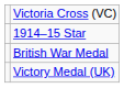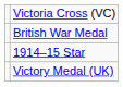 <table class="wikitable">
 <tr>
 <td></td>
 <td><a href='#'>Victoria Cross</a> (VC)</td>
 </tr>
 <tr>
 <td></td>
-<td><a href='#'>1914–15 Star</a></td>
+<td><a href='#'>British War Medal</a></td>
 </tr>
 <tr>
 <td></td>
-<td><a href='#'>British War Medal</a></td>
+<td><a href='#'>1914–15 Star</a></td>
 </tr>
 <tr>
 <td></td>
 <td><a href='#'>Victory Medal (UK)</a></td>
 </tr>
 </table>
